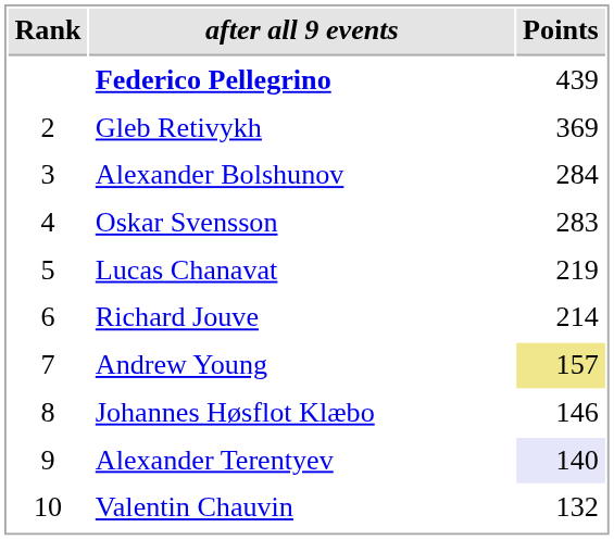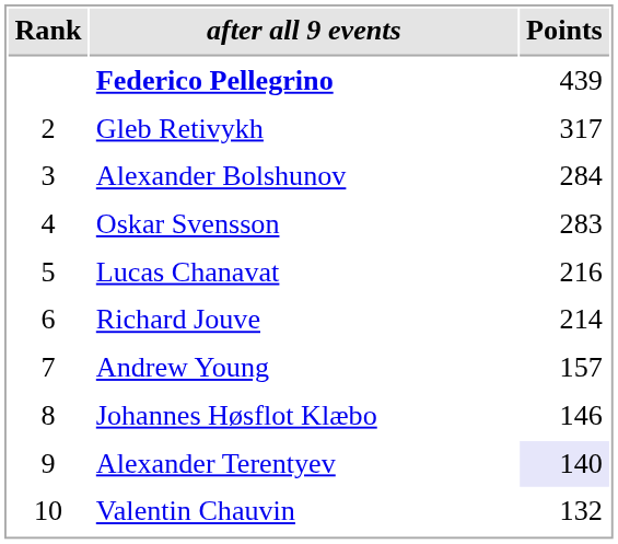 <table cellspacing="1" cellpadding="3" style="border:1px solid #AAAAAA;font-size:86%">
 <tr style="background-color: #E4E4E4;">
 <th style="border-bottom:1px solid #AAAAAA" width=10>Rank</th>
 <th style="border-bottom:1px solid #AAAAAA" width=200><em>after all 9 events</em></th>
 <th style="border-bottom:1px solid #AAAAAA" width=20 align=right>Points</th>
 </tr>
 <tr>
 <td align=center></td>
 <td> <strong><a href='#'>Federico Pellegrino</a></strong></td>
 <td align=right>439</td>
 </tr>
 <tr>
 <td align=center>2</td>
 <td> <a href='#'>Gleb Retivykh</a></td>
-<td align=right>369</td>
+<td align=right>317</td>
 </tr>
 <tr>
 <td align=center>3</td>
 <td> <a href='#'>Alexander Bolshunov</a></td>
 <td align=right>284</td>
 </tr>
 <tr>
 <td align=center>4</td>
 <td> <a href='#'>Oskar Svensson</a></td>
 <td align=right>283</td>
 </tr>
 <tr>
 <td align=center>5</td>
 <td> <a href='#'>Lucas Chanavat</a></td>
-<td align=right>219</td>
+<td align=right>216</td>
 </tr>
 <tr>
 <td align=center>6</td>
 <td> <a href='#'>Richard Jouve</a></td>
 <td align=right>214</td>
 </tr>
 <tr>
 <td align=center>7</td>
 <td> <a href='#'>Andrew Young</a></td>
-<td align=right style="background: khaki;">157</td>
+<td align=right>157</td>
 </tr>
 <tr>
 <td align=center>8</td>
 <td> <a href='#'>Johannes Høsflot Klæbo</a></td>
 <td align=right>146</td>
 </tr>
 <tr>
 <td align=center>9</td>
 <td> <a href='#'>Alexander Terentyev</a></td>
 <td align=right style="background: lavender;">140</td>
 </tr>
 <tr>
 <td align=center>10</td>
 <td> <a href='#'>Valentin Chauvin</a></td>
 <td align=right>132</td>
 </tr>
 </table>
